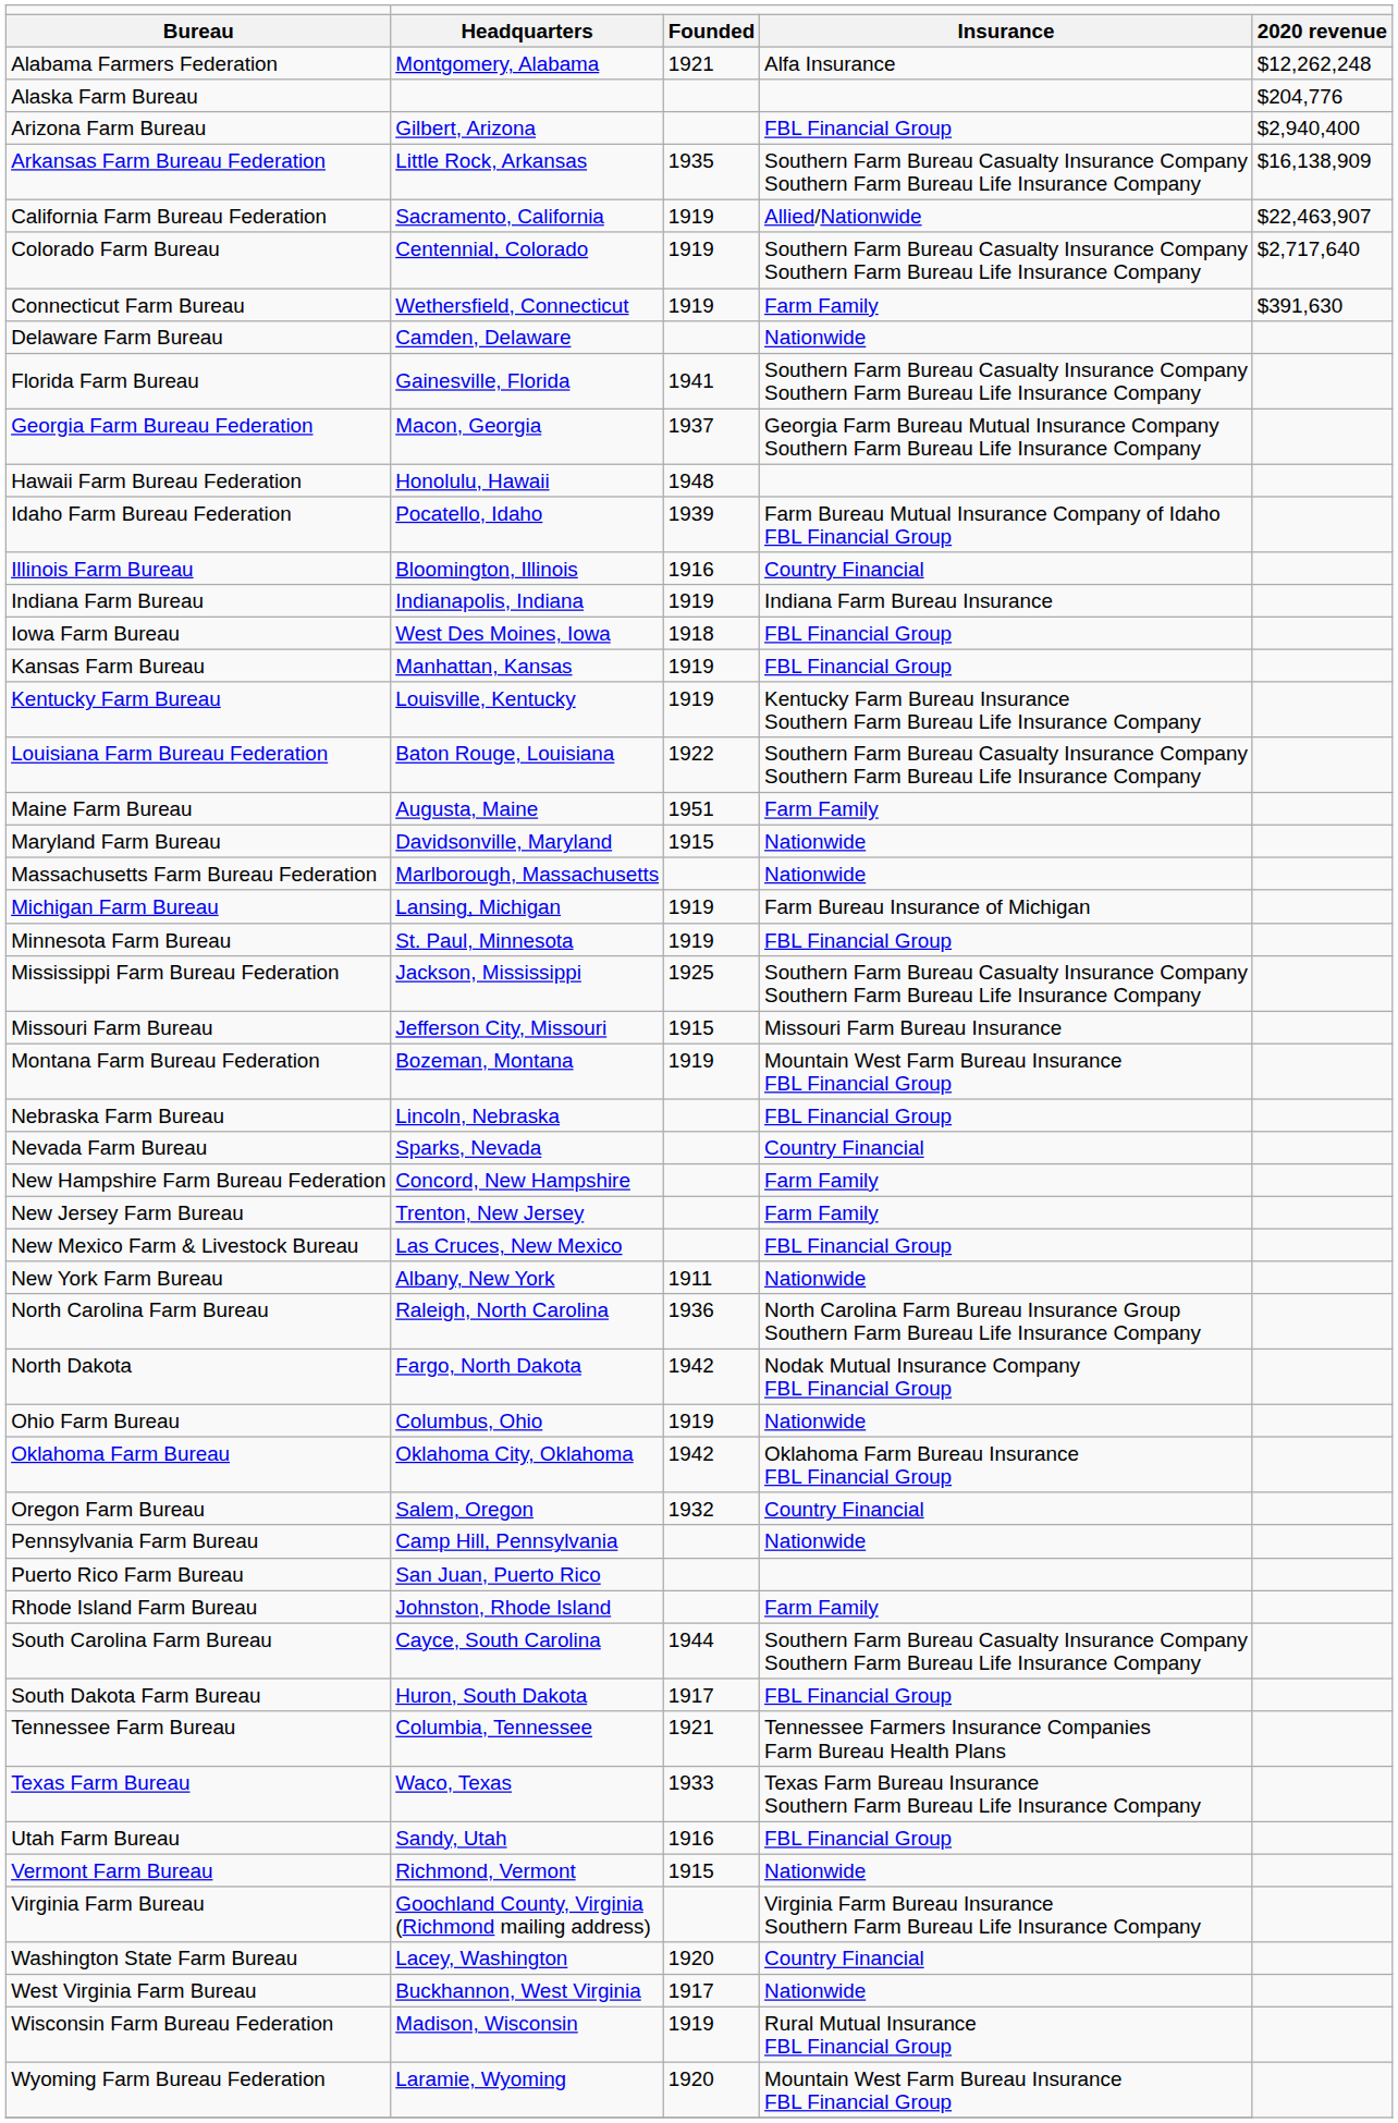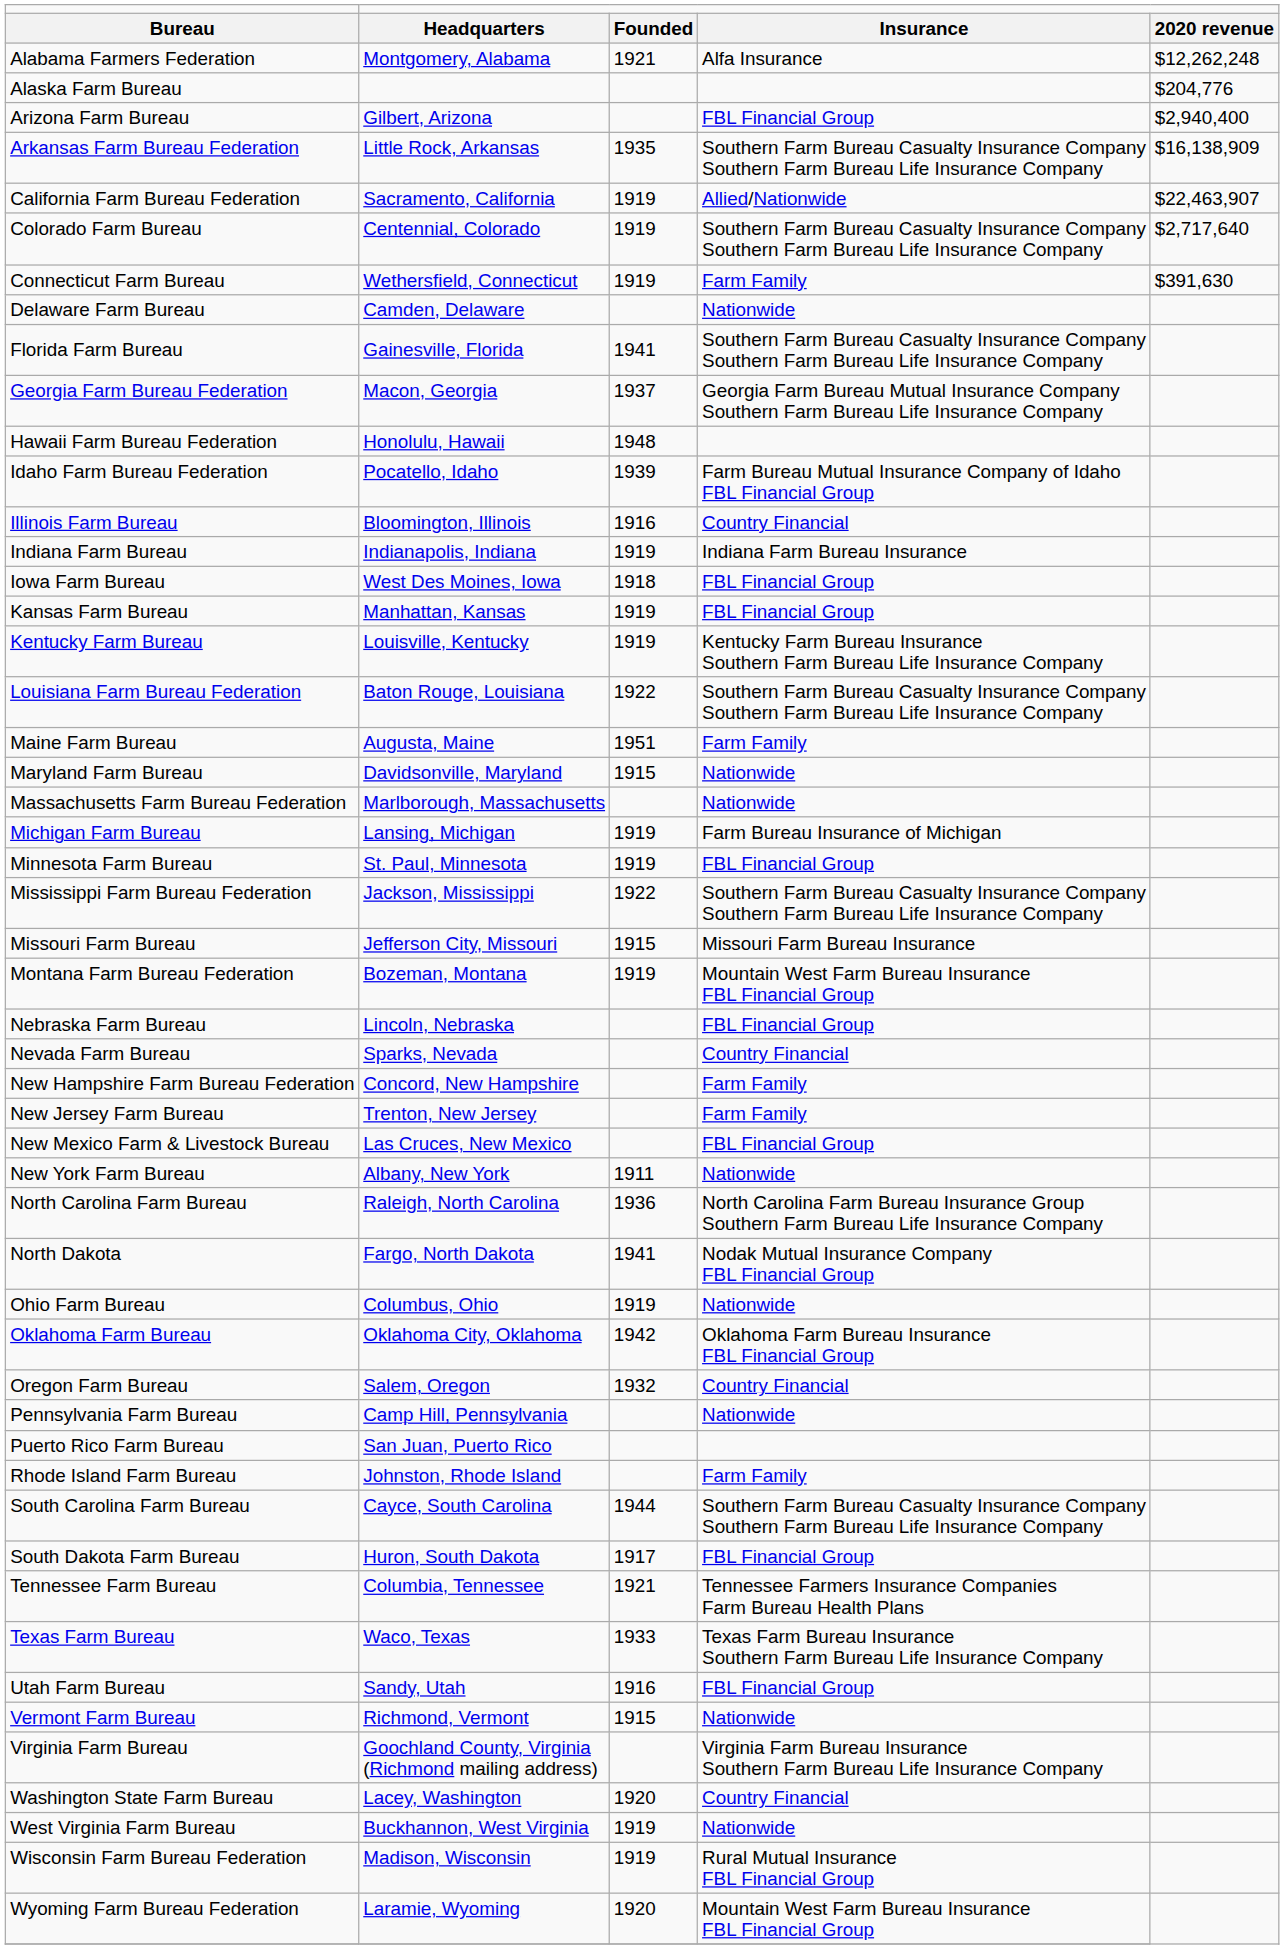 <table class="wikitable sortable" border="1" style="font-size:95%; vertical-align: top; margin-left: auto; margin-right: auto;">
 <tr>
 <td></td>
 </tr>
 <tr style="vertical-align: top; text-align: left;">
 <th>Bureau</th>
 <th>Headquarters</th>
 <th>Founded</th>
 <th>Insurance</th>
 <th>2020 revenue</th>
 </tr>
 <tr style="vertical-align: top; text-align: left;">
 <td>Alabama Farmers Federation</td>
 <td><a href='#'>Montgomery, Alabama</a></td>
 <td>1921</td>
 <td>Alfa Insurance</td>
 <td>$12,262,248</td>
 </tr>
 <tr style="vertical-align: top; text-align: left;">
 <td>Alaska Farm Bureau</td>
 <td></td>
 <td></td>
 <td></td>
 <td>$204,776</td>
 </tr>
 <tr style="vertical-align: top; text-align: left;">
 <td>Arizona Farm Bureau</td>
 <td><a href='#'>Gilbert, Arizona</a></td>
 <td></td>
 <td><a href='#'>FBL Financial Group</a></td>
 <td>$2,940,400</td>
 </tr>
 <tr style="vertical-align: top; text-align: left;">
 <td><a href='#'>Arkansas Farm Bureau Federation</a></td>
 <td><a href='#'>Little Rock, Arkansas</a></td>
 <td>1935</td>
 <td>Southern Farm Bureau Casualty Insurance Company<br>Southern Farm Bureau Life Insurance Company</td>
 <td>$16,138,909</td>
 </tr>
 <tr style="vertical-align: top; text-align: left;">
 <td>California Farm Bureau Federation</td>
 <td><a href='#'>Sacramento, California</a></td>
 <td>1919</td>
 <td><a href='#'>Allied</a>/<a href='#'>Nationwide</a></td>
 <td>$22,463,907</td>
 </tr>
 <tr style="vertical-align: top; text-align: left;">
 <td>Colorado Farm Bureau</td>
 <td><a href='#'>Centennial, Colorado</a></td>
 <td>1919</td>
 <td>Southern Farm Bureau Casualty Insurance Company<br>Southern Farm Bureau Life Insurance Company</td>
 <td>$2,717,640</td>
 </tr>
 <tr style="vertical-align: top; text-align: left;">
 <td>Connecticut Farm Bureau</td>
 <td><a href='#'>Wethersfield, Connecticut</a></td>
 <td>1919</td>
 <td><a href='#'>Farm Family</a></td>
 <td>$391,630</td>
 </tr>
 <tr style="vertical-align: top; text-align: left;">
 <td>Delaware Farm Bureau</td>
 <td><a href='#'>Camden, Delaware</a></td>
 <td></td>
 <td><a href='#'>Nationwide</a></td>
 </tr>
 <tr>
 <td>Florida Farm Bureau</td>
 <td><a href='#'>Gainesville, Florida</a></td>
 <td>1941</td>
 <td>Southern Farm Bureau Casualty Insurance Company<br>Southern Farm Bureau Life Insurance Company</td>
 <td></td>
 </tr>
 <tr style="vertical-align: top; text-align: left;">
 <td><a href='#'>Georgia Farm Bureau Federation</a></td>
 <td><a href='#'>Macon, Georgia</a></td>
 <td>1937</td>
 <td>Georgia Farm Bureau Mutual Insurance Company<br>Southern Farm Bureau Life Insurance Company</td>
 <td></td>
 </tr>
 <tr style="vertical-align: top; text-align: left;">
 <td>Hawaii Farm Bureau Federation</td>
 <td><a href='#'>Honolulu, Hawaii</a></td>
 <td>1948</td>
 <td></td>
 <td></td>
 </tr>
 <tr style="vertical-align: top; text-align: left;">
 <td>Idaho Farm Bureau Federation</td>
 <td><a href='#'>Pocatello, Idaho</a></td>
 <td>1939</td>
 <td>Farm Bureau Mutual Insurance Company of Idaho<br><a href='#'>FBL Financial Group</a></td>
 <td></td>
 </tr>
 <tr style="vertical-align: top; text-align: left;">
 <td><a href='#'>Illinois Farm Bureau</a></td>
 <td><a href='#'>Bloomington, Illinois</a></td>
 <td>1916</td>
 <td><a href='#'>Country Financial</a></td>
 <td></td>
 </tr>
 <tr style="vertical-align: top; text-align: left;">
 <td>Indiana Farm Bureau</td>
 <td><a href='#'>Indianapolis, Indiana</a></td>
 <td>1919</td>
 <td>Indiana Farm Bureau Insurance</td>
 <td></td>
 </tr>
 <tr style="vertical-align: top; text-align: left;">
 <td>Iowa Farm Bureau</td>
 <td><a href='#'>West Des Moines, Iowa</a></td>
 <td>1918</td>
 <td><a href='#'>FBL Financial Group</a></td>
 <td></td>
 </tr>
 <tr style="vertical-align: top; text-align: left;">
 <td>Kansas Farm Bureau</td>
 <td><a href='#'>Manhattan, Kansas</a></td>
 <td>1919</td>
 <td><a href='#'>FBL Financial Group</a></td>
 <td></td>
 </tr>
 <tr style="vertical-align: top; text-align: left;">
 <td><a href='#'>Kentucky Farm Bureau</a></td>
 <td><a href='#'>Louisville, Kentucky</a></td>
 <td>1919</td>
 <td>Kentucky Farm Bureau Insurance<br>Southern Farm Bureau Life Insurance Company</td>
 <td></td>
 </tr>
 <tr style="vertical-align: top; text-align: left;">
 <td><a href='#'>Louisiana Farm Bureau Federation</a></td>
 <td><a href='#'>Baton Rouge, Louisiana</a></td>
 <td>1922</td>
 <td>Southern Farm Bureau Casualty Insurance Company<br>Southern Farm Bureau Life Insurance Company</td>
 <td></td>
 </tr>
 <tr style="vertical-align: top; text-align: left;">
 <td>Maine Farm Bureau</td>
 <td><a href='#'>Augusta, Maine</a></td>
 <td>1951</td>
 <td><a href='#'>Farm Family</a></td>
 <td></td>
 </tr>
 <tr style="vertical-align: top; text-align: left;">
 <td>Maryland Farm Bureau</td>
 <td><a href='#'>Davidsonville, Maryland</a></td>
 <td>1915</td>
 <td><a href='#'>Nationwide</a></td>
 <td></td>
 </tr>
 <tr style="vertical-align: top; text-align: left;">
 <td>Massachusetts Farm Bureau Federation</td>
 <td><a href='#'>Marlborough, Massachusetts</a></td>
 <td></td>
 <td><a href='#'>Nationwide</a></td>
 <td></td>
 </tr>
 <tr style="vertical-align: top; text-align: left;">
 <td><a href='#'>Michigan Farm Bureau</a></td>
 <td><a href='#'>Lansing, Michigan</a></td>
 <td>1919</td>
 <td>Farm Bureau Insurance of Michigan</td>
 <td></td>
 </tr>
 <tr style="vertical-align: top; text-align: left;">
 <td>Minnesota Farm Bureau</td>
 <td><a href='#'>St. Paul, Minnesota</a></td>
 <td>1919</td>
 <td><a href='#'>FBL Financial Group</a></td>
 <td></td>
 </tr>
 <tr style="vertical-align: top; text-align: left;">
 <td>Mississippi Farm Bureau Federation</td>
 <td><a href='#'>Jackson, Mississippi</a></td>
-<td>1925</td>
+<td>1922</td>
 <td>Southern Farm Bureau Casualty Insurance Company<br>Southern Farm Bureau Life Insurance Company</td>
 <td></td>
 </tr>
 <tr style="vertical-align: top; text-align: left;">
 <td>Missouri Farm Bureau</td>
 <td><a href='#'>Jefferson City, Missouri</a></td>
 <td>1915</td>
 <td>Missouri Farm Bureau Insurance</td>
 <td></td>
 </tr>
 <tr style="vertical-align: top; text-align: left;">
 <td>Montana Farm Bureau Federation</td>
 <td><a href='#'>Bozeman, Montana</a></td>
 <td>1919</td>
 <td>Mountain West Farm Bureau Insurance<br><a href='#'>FBL Financial Group</a></td>
 <td></td>
 </tr>
 <tr style="vertical-align: top; text-align: left;">
 <td>Nebraska Farm Bureau</td>
 <td><a href='#'>Lincoln, Nebraska</a></td>
 <td></td>
 <td><a href='#'>FBL Financial Group</a></td>
 <td></td>
 </tr>
 <tr style="vertical-align: top; text-align: left;">
 <td>Nevada Farm Bureau</td>
 <td><a href='#'>Sparks, Nevada</a></td>
 <td></td>
 <td><a href='#'>Country Financial</a></td>
 <td></td>
 </tr>
 <tr style="vertical-align: top; text-align: left;">
 <td>New Hampshire Farm Bureau Federation</td>
 <td><a href='#'>Concord, New Hampshire</a></td>
 <td></td>
 <td><a href='#'>Farm Family</a></td>
 <td></td>
 </tr>
 <tr style="vertical-align: top; text-align: left;">
 <td>New Jersey Farm Bureau</td>
 <td><a href='#'>Trenton, New Jersey</a></td>
 <td></td>
 <td><a href='#'>Farm Family</a></td>
 <td></td>
 </tr>
 <tr style="vertical-align: top; text-align: left;">
 <td>New Mexico Farm & Livestock Bureau</td>
 <td><a href='#'>Las Cruces, New Mexico</a></td>
 <td></td>
 <td><a href='#'>FBL Financial Group</a></td>
 <td></td>
 </tr>
 <tr style="vertical-align: top; text-align: left;">
 <td>New York Farm Bureau</td>
 <td><a href='#'>Albany, New York</a></td>
 <td>1911</td>
 <td><a href='#'>Nationwide</a></td>
 <td></td>
 </tr>
 <tr style="vertical-align: top; text-align: left;">
 <td>North Carolina Farm Bureau</td>
 <td><a href='#'>Raleigh, North Carolina</a></td>
 <td>1936</td>
 <td>North Carolina Farm Bureau Insurance Group<br>Southern Farm Bureau Life Insurance Company<br></td>
 <td></td>
 </tr>
 <tr style="vertical-align: top; text-align: left;">
 <td>North Dakota</td>
 <td><a href='#'>Fargo, North Dakota</a></td>
-<td>1942</td>
+<td>1941</td>
 <td>Nodak Mutual Insurance Company<br><a href='#'>FBL Financial Group</a></td>
 <td></td>
 </tr>
 <tr style="vertical-align: top; text-align: left;">
 <td>Ohio Farm Bureau</td>
 <td><a href='#'>Columbus, Ohio</a></td>
 <td>1919</td>
 <td><a href='#'>Nationwide</a></td>
 <td></td>
 </tr>
 <tr style="vertical-align: top; text-align: left;">
 <td><a href='#'>Oklahoma Farm Bureau</a></td>
 <td><a href='#'>Oklahoma City, Oklahoma</a></td>
 <td>1942</td>
 <td>Oklahoma Farm Bureau Insurance<br><a href='#'>FBL Financial Group</a></td>
 <td></td>
 </tr>
 <tr style="vertical-align: top; text-align: left;">
 <td>Oregon Farm Bureau</td>
 <td><a href='#'>Salem, Oregon</a></td>
 <td>1932</td>
 <td><a href='#'>Country Financial</a></td>
 <td></td>
 </tr>
 <tr style="vertical-align: top; text-align: left;">
 <td>Pennsylvania Farm Bureau</td>
 <td><a href='#'>Camp Hill, Pennsylvania</a></td>
 <td></td>
 <td><a href='#'>Nationwide</a></td>
 <td></td>
 </tr>
 <tr style="vertical-align: top; text-align: left;">
 <td>Puerto Rico Farm Bureau</td>
 <td><a href='#'>San Juan, Puerto Rico</a></td>
 <td></td>
 <td></td>
 <td></td>
 </tr>
 <tr style="vertical-align: top; text-align: left;">
 <td>Rhode Island Farm Bureau</td>
 <td><a href='#'>Johnston, Rhode Island</a></td>
 <td></td>
 <td><a href='#'>Farm Family</a></td>
 <td></td>
 </tr>
 <tr style="vertical-align: top; text-align: left;">
 <td>South Carolina Farm Bureau</td>
 <td><a href='#'>Cayce, South Carolina</a></td>
 <td>1944</td>
 <td>Southern Farm Bureau Casualty Insurance Company<br>Southern Farm Bureau Life Insurance Company</td>
 <td></td>
 </tr>
 <tr style="vertical-align: top; text-align: left;">
 <td>South Dakota Farm Bureau</td>
 <td><a href='#'>Huron, South Dakota</a></td>
 <td>1917</td>
 <td><a href='#'>FBL Financial Group</a></td>
 <td></td>
 </tr>
 <tr style="vertical-align: top; text-align: left;">
 <td>Tennessee Farm Bureau</td>
 <td><a href='#'>Columbia, Tennessee</a></td>
 <td>1921</td>
 <td>Tennessee Farmers Insurance Companies<br>Farm Bureau Health Plans</td>
 <td></td>
 </tr>
 <tr style="vertical-align: top; text-align: left;">
 <td><a href='#'>Texas Farm Bureau</a></td>
 <td><a href='#'>Waco, Texas</a></td>
 <td>1933</td>
 <td>Texas Farm Bureau Insurance<br>Southern Farm Bureau Life Insurance Company</td>
 <td></td>
 </tr>
 <tr style="vertical-align: top; text-align: left;">
 <td>Utah Farm Bureau</td>
 <td><a href='#'>Sandy, Utah</a></td>
 <td>1916</td>
 <td><a href='#'>FBL Financial Group</a></td>
 <td></td>
 </tr>
 <tr style="vertical-align: top; text-align: left;">
 <td><a href='#'>Vermont Farm Bureau</a></td>
 <td><a href='#'>Richmond, Vermont</a></td>
 <td>1915</td>
 <td><a href='#'>Nationwide</a></td>
 <td></td>
 </tr>
 <tr style="vertical-align: top; text-align: left;">
 <td>Virginia Farm Bureau</td>
 <td><a href='#'>Goochland County, Virginia</a><br>(<a href='#'>Richmond</a> mailing address)</td>
 <td></td>
 <td>Virginia Farm Bureau Insurance<br>Southern Farm Bureau Life Insurance Company</td>
 <td></td>
 </tr>
 <tr style="vertical-align: top; text-align: left;">
 <td>Washington State Farm Bureau</td>
 <td><a href='#'>Lacey, Washington</a></td>
 <td>1920</td>
 <td><a href='#'>Country Financial</a></td>
 <td></td>
 </tr>
 <tr style="vertical-align: top; text-align: left;">
 <td>West Virginia Farm Bureau</td>
 <td><a href='#'>Buckhannon, West Virginia</a></td>
-<td>1917</td>
+<td>1919</td>
 <td><a href='#'>Nationwide</a></td>
 <td></td>
 </tr>
 <tr style="vertical-align: top; text-align: left;">
 <td>Wisconsin Farm Bureau Federation</td>
 <td><a href='#'>Madison, Wisconsin</a></td>
 <td>1919</td>
 <td>Rural Mutual Insurance<br><a href='#'>FBL Financial Group</a></td>
 <td></td>
 </tr>
 <tr style="vertical-align: top; text-align: left;">
 <td>Wyoming Farm Bureau Federation</td>
 <td><a href='#'>Laramie, Wyoming</a></td>
 <td>1920</td>
 <td>Mountain West Farm Bureau Insurance<br><a href='#'>FBL Financial Group</a></td>
 </tr>
 <tr>
 </tr>
 </table>
